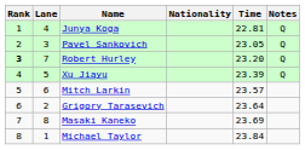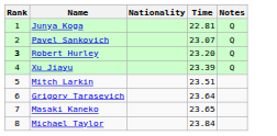 <table class="wikitable sortable" style="text-align:center">
 <tr>
 <th>Rank</th>
-<th>Lane</th>
 <th>Name</th>
 <th>Nationality</th>
 <th>Time</th>
 <th>Notes</th>
 </tr>
 <tr bgcolor=ccffcc>
 <td>1</td>
-<td>4</td>
 <td align=left><a href='#'>Junya Koga</a></td>
 <td align=left></td>
 <td>22.81</td>
 <td>Q</td>
 </tr>
 <tr bgcolor=ccffcc>
 <td>2</td>
-<td>3</td>
 <td align=left><a href='#'>Pavel Sankovich</a></td>
 <td align=left></td>
-<td>23.05</td>
+<td>23.07</td>
 <td>Q</td>
 </tr>
 <tr bgcolor=ccffcc>
 <td><strong>3</strong></td>
-<td>7</td>
 <td align=left><a href='#'>Robert Hurley</a></td>
 <td align=left></td>
 <td>23.20</td>
 <td>Q</td>
 </tr>
 <tr bgcolor=ccffcc>
 <td>4</td>
-<td>5</td>
 <td align=left><a href='#'>Xu Jiayu</a></td>
 <td align=left></td>
 <td>23.39</td>
 <td>Q</td>
 </tr>
 <tr>
 <td>5</td>
-<td>6</td>
 <td align=left><a href='#'>Mitch Larkin</a></td>
 <td align=left></td>
-<td>23.57</td>
+<td>23.51</td>
 <td></td>
 </tr>
 <tr>
 <td>6</td>
-<td>2</td>
 <td align=left><a href='#'>Grigory Tarasevich</a></td>
 <td align=left></td>
 <td>23.64</td>
 <td></td>
 </tr>
 <tr>
 <td>7</td>
-<td>8</td>
 <td align=left><a href='#'>Masaki Kaneko</a></td>
 <td align=left></td>
-<td>23.69</td>
+<td>23.65</td>
 <td></td>
 </tr>
 <tr>
 <td>8</td>
-<td>1</td>
 <td align=left><a href='#'>Michael Taylor</a></td>
 <td align=left></td>
 <td>23.84</td>
 <td></td>
 </tr>
 </table>
